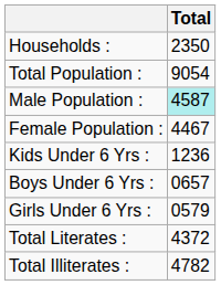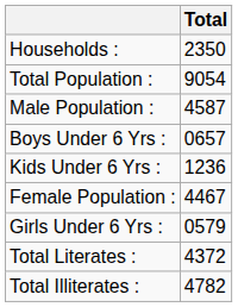 <table class="wikitable">
 <tr>
 <th></th>
 <th>Total</th>
 </tr>
 <tr>
 <td>Households        :</td>
 <td>2350</td>
 </tr>
 <tr>
 <td>Total Population  :</td>
 <td>9054</td>
 </tr>
 <tr>
 <td>Male Population   :</td>
-<td style="background: paleturquoise;">4587</td>
+<td>4587</td>
 </tr>
 <tr>
-<td>Female Population :</td>
-<td>4467</td>
+<td>Boys Under 6 Yrs  :</td>
+<td>0657</td>
 </tr>
 <tr>
 <td>Kids Under 6 Yrs  :</td>
 <td>1236</td>
 </tr>
 <tr>
-<td>Boys Under 6 Yrs  :</td>
-<td>0657</td>
+<td>Female Population :</td>
+<td>4467</td>
 </tr>
 <tr>
 <td>Girls Under 6 Yrs :</td>
 <td>0579</td>
 </tr>
 <tr>
 <td>Total Literates   :</td>
 <td>4372</td>
 </tr>
 <tr>
 <td>Total Illiterates :</td>
 <td>4782</td>
 </tr>
 </table>
